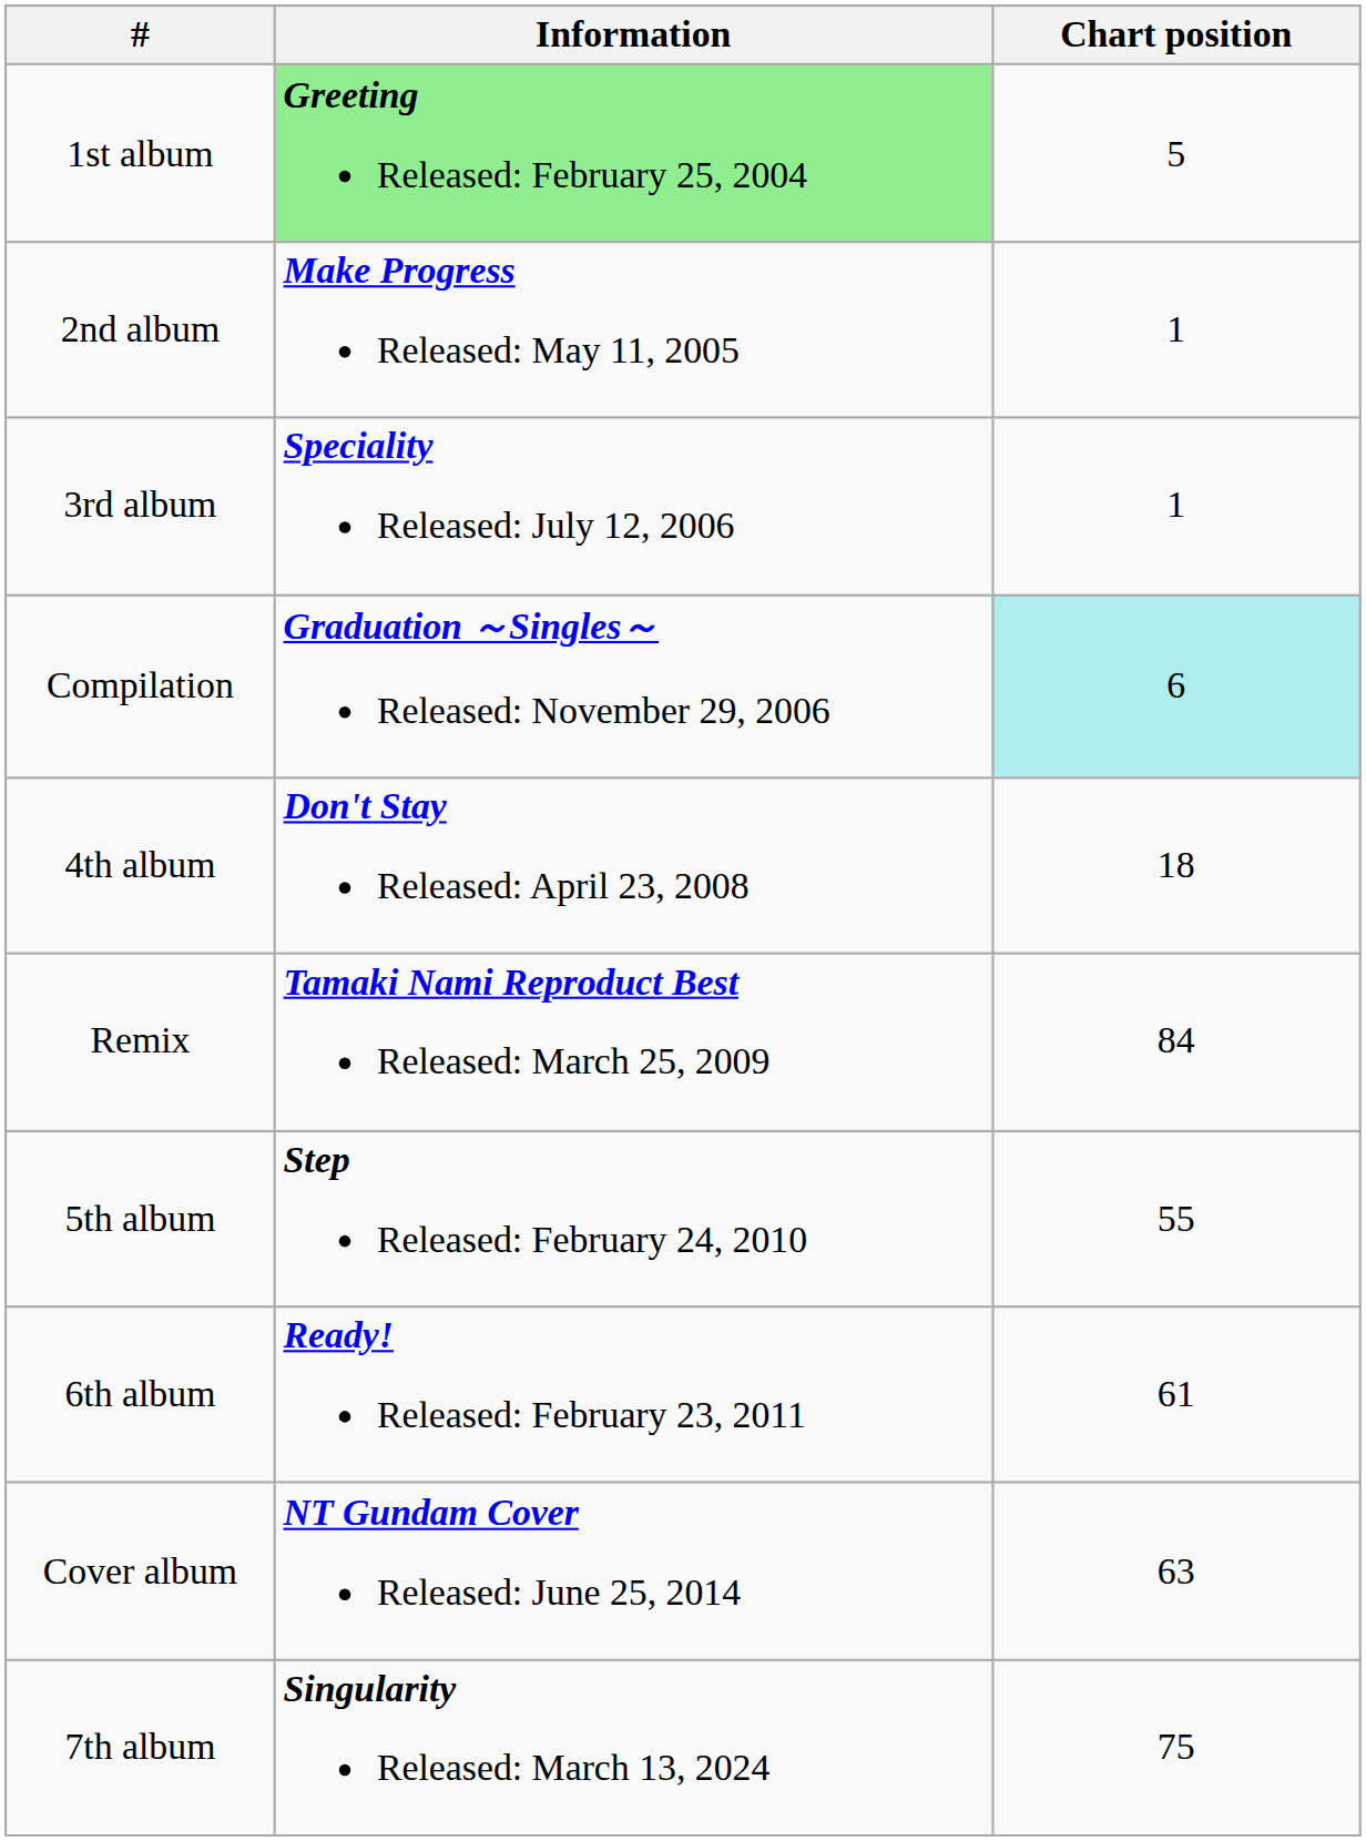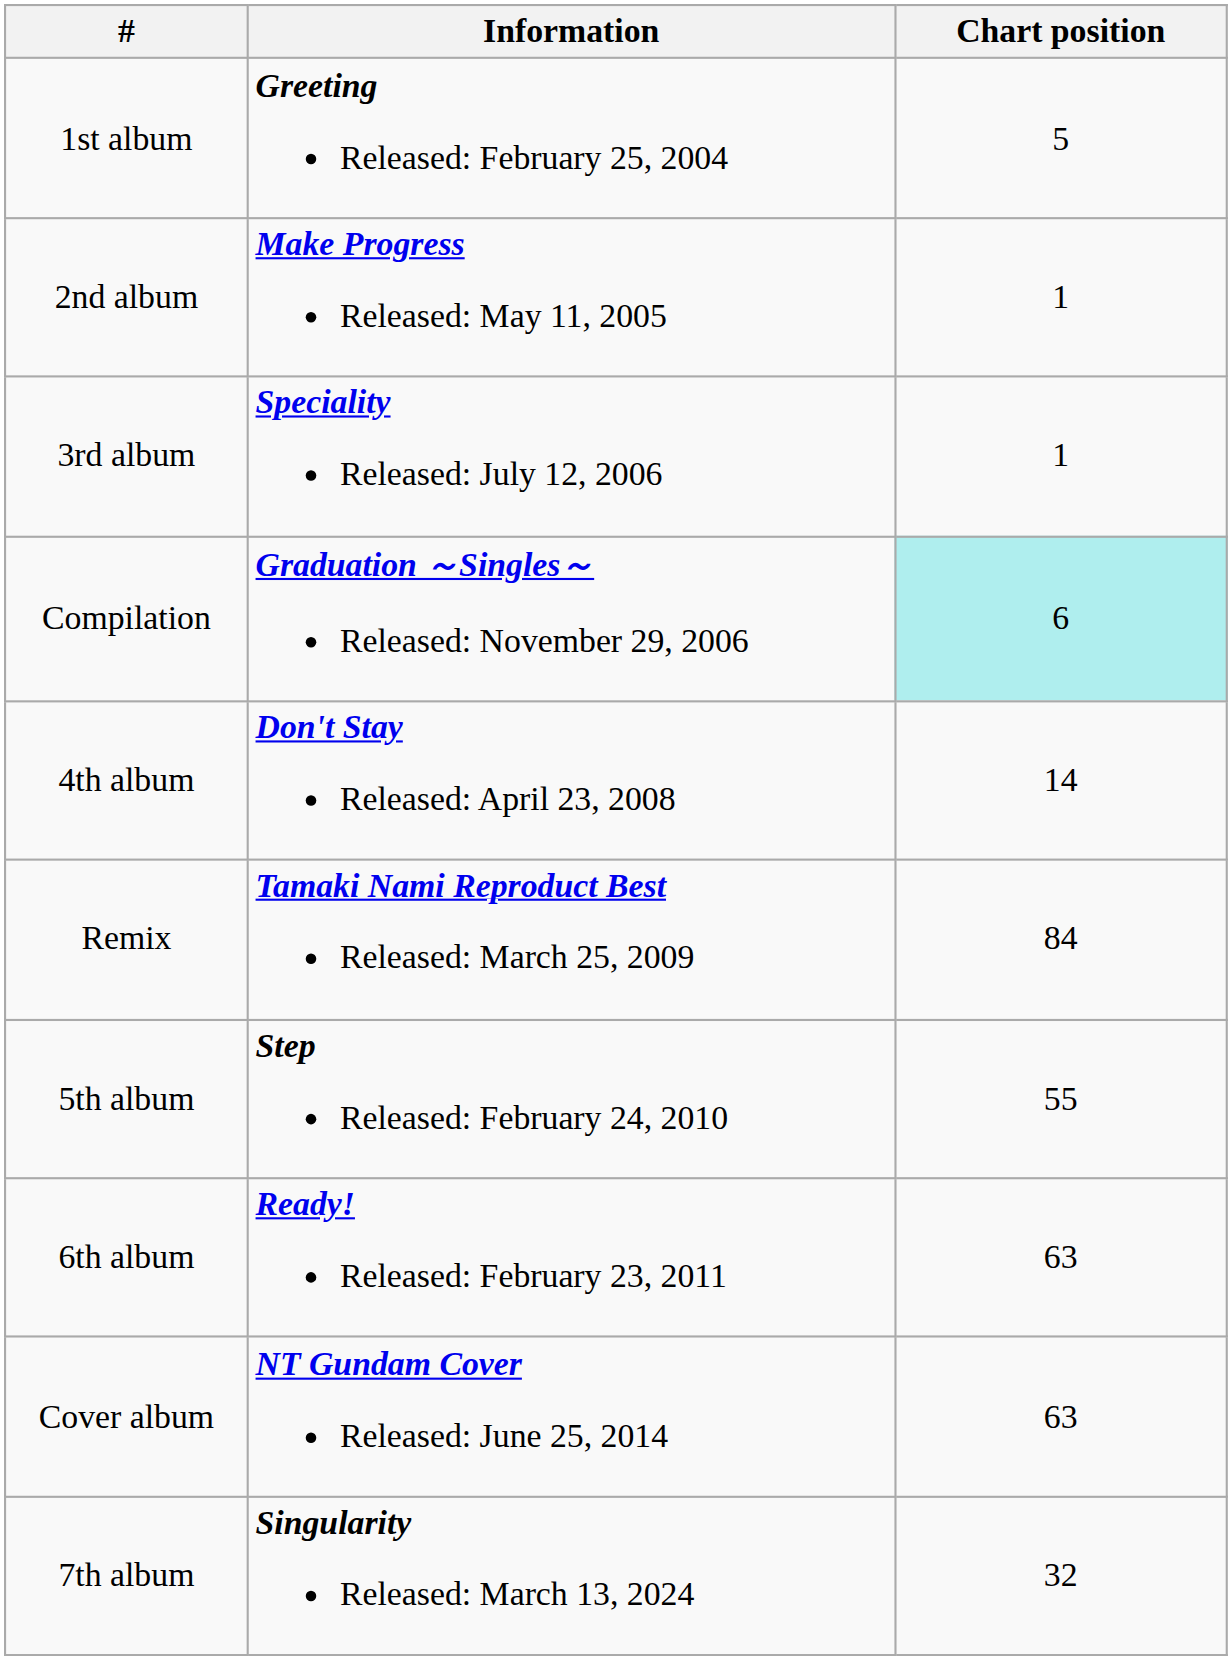 <table class="wikitable" style="width:580px;">
 <tr>
 <th align="left">#</th>
 <th align="left">Information</th>
 <th style="text-align:center; width:150px;">Chart position</th>
 </tr>
 <tr>
 <td style="text-align:center;">1st album</td>
-<td align="left" style="background: lightgreen;"><strong><em>Greeting</em></strong><br><ul><li>Released: February 25, 2004</li></ul></td>
+<td align="left"><strong><em>Greeting</em></strong><br><ul><li>Released: February 25, 2004</li></ul></td>
 <td style="text-align:center;">5</td>
 </tr>
 <tr>
 <td style="text-align:center;">2nd album</td>
 <td align="left"><strong><em><a href='#'>Make Progress</a></em></strong><br><ul><li>Released: May 11, 2005</li></ul></td>
 <td style="text-align:center;">1</td>
 </tr>
 <tr>
 <td style="text-align:center;">3rd album</td>
 <td align="left"><strong><em><a href='#'>Speciality</a></em></strong><br><ul><li>Released: July 12, 2006</li></ul></td>
 <td style="text-align:center;">1</td>
 </tr>
 <tr>
 <td style="text-align:center;">Compilation</td>
 <td align="left"><strong><em><a href='#'>Graduation ～Singles～</a></em></strong><br><ul><li>Released: November 29, 2006</li></ul></td>
 <td style="background: paleturquoise; text-align:center;">6</td>
 </tr>
 <tr>
 <td style="text-align:center;">4th album</td>
 <td align="left"><strong><em><a href='#'>Don't Stay</a></em></strong><br><ul><li>Released: April 23, 2008</li></ul></td>
-<td style="text-align:center;">18</td>
+<td style="text-align:center;">14</td>
 </tr>
 <tr>
 <td style="text-align:center;">Remix</td>
 <td align="left"><strong><em><a href='#'>Tamaki Nami Reproduct Best</a></em></strong><br><ul><li>Released: March 25, 2009</li></ul></td>
 <td style="text-align:center;">84</td>
 </tr>
 <tr>
 <td style="text-align:center;">5th album</td>
 <td align="left"><strong><em>Step</em></strong><br><ul><li>Released: February 24, 2010</li></ul></td>
 <td style="text-align:center;">55</td>
 </tr>
 <tr>
 <td style="text-align:center;">6th album</td>
 <td align="left"><strong><em><a href='#'>Ready!</a></em></strong><br><ul><li>Released: February 23, 2011</li></ul></td>
-<td style="text-align:center;">61</td>
+<td style="text-align:center;">63</td>
 </tr>
 <tr>
 <td style="text-align:center;">Cover album</td>
 <td align="left"><strong><em><a href='#'>NT Gundam Cover</a></em></strong><br><ul><li>Released: June 25, 2014</li></ul></td>
 <td style="text-align:center;">63</td>
 </tr>
 <tr>
 <td style="text-align:center;">7th album</td>
 <td align="left"><strong><em>Singularity</em></strong><br><ul><li>Released: March 13, 2024</li></ul></td>
-<td style="text-align:center;">75</td>
+<td style="text-align:center;">32</td>
 </tr>
 </table>
